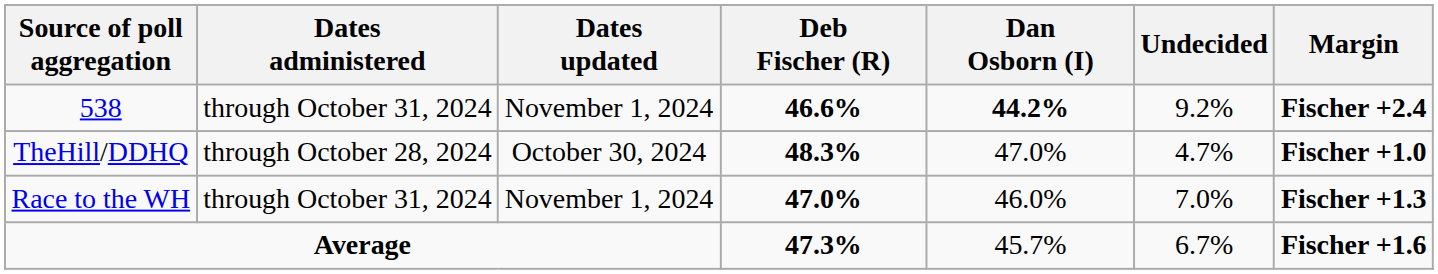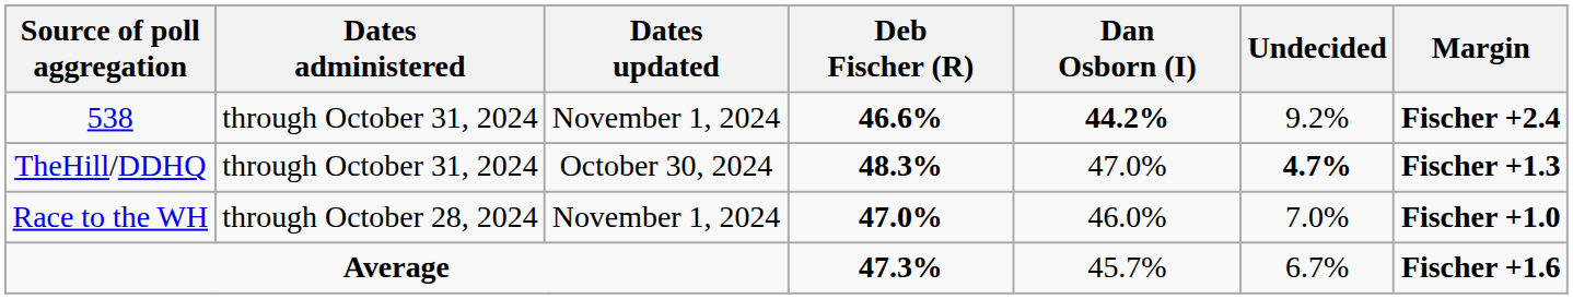 <table class="wikitable sortable" style="text-align:center;font-size:90%;line-height:17px">
 <tr>
 <th>Source of poll<br>aggregation</th>
 <th>Dates<br>administered</th>
 <th>Dates<br>updated</th>
 <th style="width:100px;">Deb<br>Fischer (R)</th>
 <th style="width:100px;">Dan<br>Osborn (I)</th>
 <th>Undecided<br></th>
 <th>Margin</th>
 </tr>
 <tr>
 <td><a href='#'>538</a></td>
 <td>through October 31, 2024</td>
 <td>November 1, 2024</td>
 <td><strong>46.6%</strong></td>
 <td><strong>44.2%</strong></td>
 <td>9.2%</td>
 <td><strong>Fischer +2.4</strong></td>
 </tr>
 <tr>
 <td><a href='#'>TheHill</a>/<a href='#'>DDHQ</a></td>
-<td>through October 28, 2024</td>
+<td>through October 31, 2024</td>
 <td>October 30, 2024</td>
 <td><strong>48.3%</strong></td>
 <td>47.0%</td>
-<td>4.7%</td>
-<td><strong>Fischer +1.0</strong></td>
+<td><strong>4.7%</strong></td>
+<td><strong>Fischer +1.3</strong></td>
 </tr>
 <tr>
 <td><a href='#'>Race to the WH</a></td>
-<td>through October 31, 2024</td>
+<td>through October 28, 2024</td>
 <td>November 1, 2024</td>
 <td><strong>47.0%</strong></td>
 <td>46.0%</td>
 <td>7.0%</td>
-<td><strong>Fischer +1.3</strong></td>
+<td><strong>Fischer +1.0</strong></td>
 </tr>
 <tr>
 <td colspan="3"><strong>Average</strong></td>
 <td><strong>47.3%</strong></td>
 <td>45.7%</td>
 <td>6.7%</td>
 <td><strong>Fischer +1.6</strong></td>
 </tr>
 </table>
